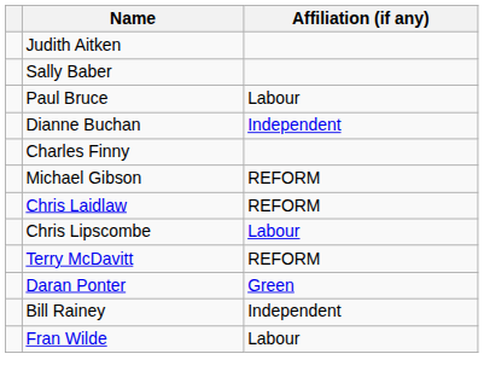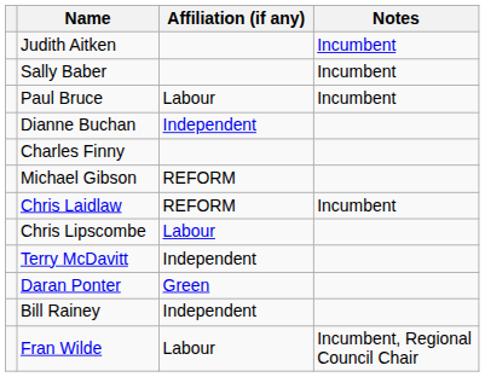 <table class="wikitable" width="51%">
 <tr>
 <th width="1%"></th>
 <th width="15%">Name</th>
 <th width="15%">Affiliation (if any)</th>
+<th width="20%">Notes</th>
 </tr>
 <tr>
 <td></td>
 <td>Judith Aitken</td>
 <td></td>
+<td><a href='#'>Incumbent</a></td>
 </tr>
 <tr>
 <td></td>
 <td>Sally Baber</td>
 <td></td>
+<td>Incumbent</td>
 </tr>
 <tr>
 <td bgcolor=></td>
 <td>Paul Bruce</td>
 <td>Labour</td>
+<td>Incumbent</td>
 </tr>
 <tr>
 <td bgcolor=></td>
 <td>Dianne Buchan</td>
 <td><a href='#'>Independent</a></td>
+<td></td>
 </tr>
 <tr>
 <td></td>
 <td>Charles Finny</td>
+<td></td>
 <td></td>
 </tr>
 <tr>
 <td></td>
 <td>Michael Gibson</td>
 <td>REFORM</td>
+<td></td>
 </tr>
 <tr>
 <td bgcolor=></td>
 <td><a href='#'>Chris Laidlaw</a></td>
 <td>REFORM</td>
+<td>Incumbent</td>
 </tr>
 <tr>
 <td bgcolor=></td>
 <td>Chris Lipscombe</td>
 <td><a href='#'>Labour</a></td>
+<td></td>
 </tr>
 <tr>
 <td bgcolor=></td>
 <td><a href='#'>Terry McDavitt</a></td>
-<td>REFORM</td>
+<td>Independent</td>
+<td></td>
 </tr>
 <tr>
 <td bgcolor=></td>
 <td><a href='#'>Daran Ponter</a></td>
 <td><a href='#'>Green</a></td>
+<td></td>
 </tr>
 <tr>
 <td bgcolor=></td>
 <td>Bill Rainey</td>
 <td>Independent</td>
+<td></td>
 </tr>
 <tr>
 <td bgcolor=></td>
 <td><a href='#'>Fran Wilde</a></td>
 <td>Labour</td>
+<td>Incumbent, Regional Council Chair</td>
 </tr>
 </table>
